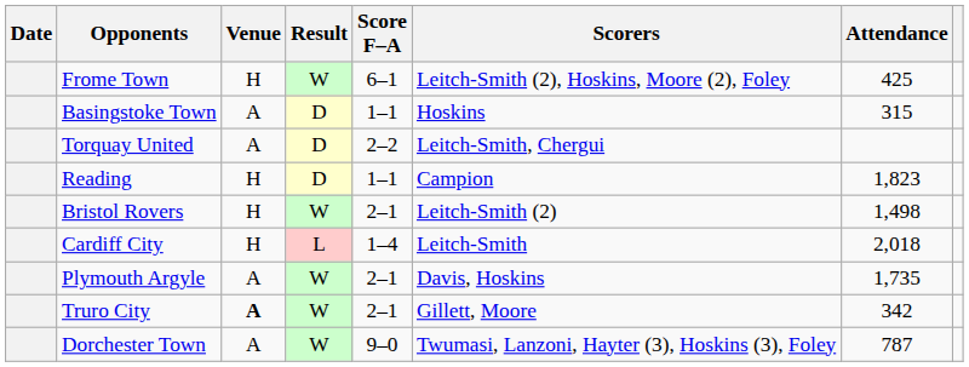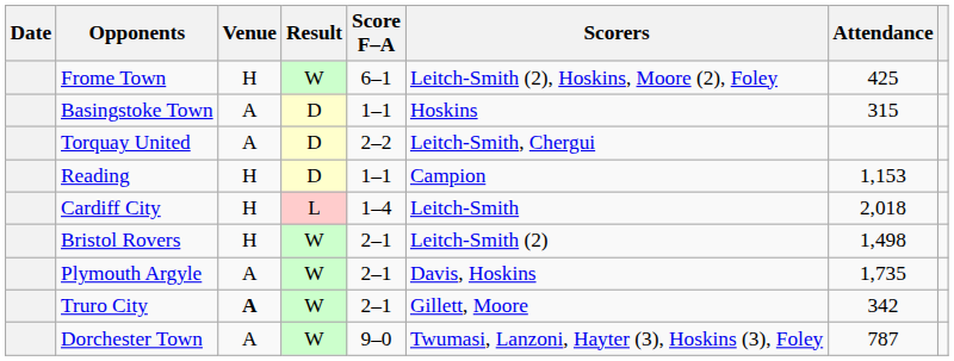 <table class="wikitable plainrowheaders sortable" style="text-align:center">
 <tr>
 <th scope=col>Date</th>
 <th scope=col>Opponents</th>
 <th scope=col>Venue</th>
 <th scope=col>Result</th>
 <th scope=col>Score<br>F–A</th>
 <th scope=col class=unsortable>Scorers</th>
 <th scope=col>Attendance</th>
 <th scope=col class=unsortable></th>
 </tr>
 <tr>
 <th scope=row></th>
 <td align=left><a href='#'>Frome Town</a></td>
 <td>H</td>
 <td style="background-color:#CCFFCC">W</td>
 <td>6–1</td>
 <td align="left"><a href='#'>Leitch-Smith</a> (2), <a href='#'>Hoskins</a>, <a href='#'>Moore</a> (2), <a href='#'>Foley</a></td>
 <td>425</td>
 <td></td>
 </tr>
 <tr>
 <th scope=row></th>
 <td align=left><a href='#'>Basingstoke Town</a></td>
 <td>A</td>
 <td style="background-color:#FFFFCC">D</td>
 <td>1–1</td>
 <td align="left"><a href='#'>Hoskins</a></td>
 <td>315</td>
 <td></td>
 </tr>
 <tr>
 <th scope=row></th>
 <td align=left><a href='#'>Torquay United</a></td>
 <td>A</td>
 <td style="background-color:#FFFFCC">D</td>
 <td>2–2</td>
 <td align="left"><a href='#'>Leitch-Smith</a>, <a href='#'>Chergui</a></td>
 <td></td>
 <td></td>
 </tr>
 <tr>
 <th scope=row></th>
 <td align=left><a href='#'>Reading</a></td>
 <td>H</td>
 <td style="background-color:#FFFFCC">D</td>
 <td>1–1</td>
 <td align="left"><a href='#'>Campion</a></td>
-<td>1,823</td>
+<td>1,153</td>
+<td></td>
+</tr>
+<tr>
+<th scope=row></th>
+<td align=left><a href='#'>Cardiff City</a></td>
+<td>H</td>
+<td style="background-color:#FFCCCC">L</td>
+<td>1–4</td>
+<td align="left"><a href='#'>Leitch-Smith</a></td>
+<td>2,018</td>
 <td></td>
 </tr>
 <tr>
 <th scope=row></th>
 <td align=left><a href='#'>Bristol Rovers</a></td>
 <td>H</td>
 <td style="background-color:#CCFFCC">W</td>
 <td>2–1</td>
 <td align="left"><a href='#'>Leitch-Smith</a> (2)</td>
 <td>1,498</td>
-<td></td>
-</tr>
-<tr>
-<th scope=row></th>
-<td align=left><a href='#'>Cardiff City</a></td>
-<td>H</td>
-<td style="background-color:#FFCCCC">L</td>
-<td>1–4</td>
-<td align="left"><a href='#'>Leitch-Smith</a></td>
-<td>2,018</td>
 <td></td>
 </tr>
 <tr>
 <th scope=row></th>
 <td align=left><a href='#'>Plymouth Argyle</a></td>
 <td>A</td>
 <td style="background-color:#CCFFCC">W</td>
 <td>2–1</td>
 <td align="left"><a href='#'>Davis</a>, <a href='#'>Hoskins</a></td>
 <td>1,735</td>
 <td></td>
 </tr>
 <tr>
 <th scope=row></th>
 <td align=left><a href='#'>Truro City</a></td>
 <td><strong>A</strong></td>
 <td style="background-color:#CCFFCC">W</td>
 <td>2–1</td>
 <td align="left"><a href='#'>Gillett</a>, <a href='#'>Moore</a></td>
 <td>342</td>
 <td></td>
 </tr>
 <tr>
 <th scope=row></th>
 <td align=left><a href='#'>Dorchester Town</a></td>
 <td>A</td>
 <td style="background-color:#CCFFCC">W</td>
 <td>9–0</td>
 <td align="left"><a href='#'>Twumasi</a>, <a href='#'>Lanzoni</a>, <a href='#'>Hayter</a> (3), <a href='#'>Hoskins</a> (3), <a href='#'>Foley</a></td>
 <td>787</td>
 <td></td>
 </tr>
 </table>
